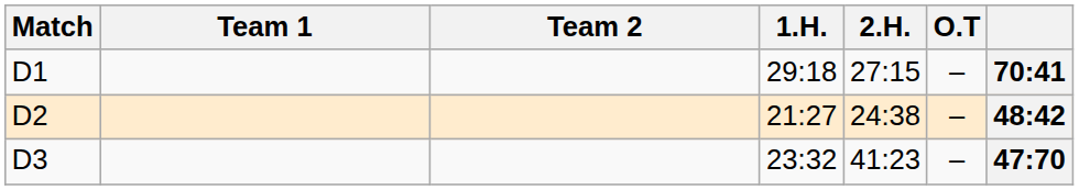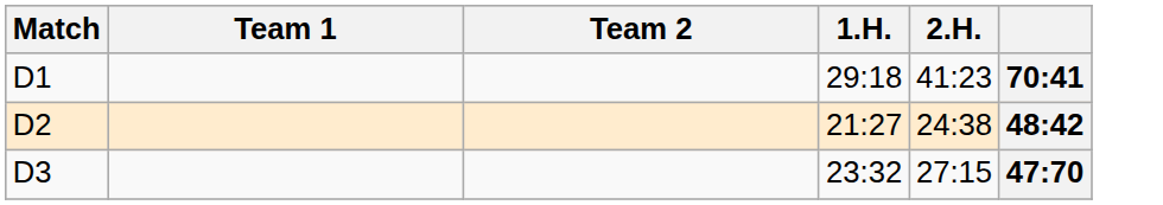 <table class="wikitable">
 <tr>
 <th>Match</th>
 <th align="left" width="180">Team 1</th>
 <th align="left" width="180">Team 2</th>
 <th>1.H.</th>
 <th>2.H.</th>
-<th>O.T</th>
 <th></th>
 </tr>
 <tr>
 <td>D1</td>
 <td></td>
 <td></td>
 <td>29:18</td>
-<td>27:15</td>
-<td align="center">–</td>
+<td>41:23</td>
 <th align="center">70:41</th>
 </tr>
 <tr bgcolor="#FFECCE">
 <td>D2</td>
 <td></td>
 <td></td>
 <td>21:27</td>
 <td>24:38</td>
-<td align="center">–</td>
 <th align="center">48:42</th>
 </tr>
 <tr>
 <td>D3</td>
 <td></td>
 <td></td>
 <td>23:32</td>
-<td>41:23</td>
-<td align="center">–</td>
+<td>27:15</td>
 <th align="center">47:70</th>
 </tr>
 </table>
